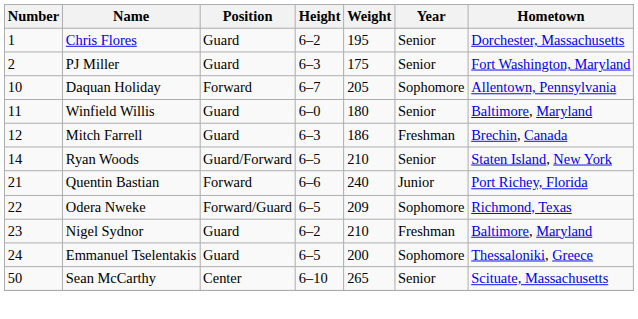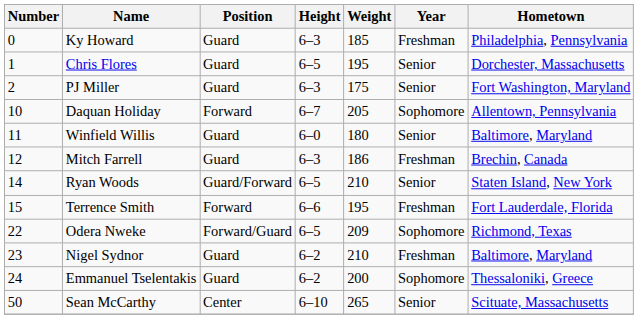 <table class="wikitable" style="font-size: 95%;">
 <tr>
 <th>Number</th>
 <th>Name</th>
 <th>Position</th>
 <th>Height</th>
 <th>Weight</th>
 <th>Year</th>
 <th>Hometown</th>
 </tr>
 <tr>
+<td>0</td>
+<td>Ky Howard</td>
+<td>Guard</td>
+<td>6–3</td>
+<td>185</td>
+<td>Freshman</td>
+<td><a href='#'>Philadelphia</a>, <a href='#'>Pennsylvania</a></td>
+</tr>
+<tr>
 <td>1</td>
 <td><a href='#'>Chris Flores</a></td>
 <td>Guard</td>
-<td>6–2</td>
+<td>6–5</td>
 <td>195</td>
 <td>Senior</td>
 <td><a href='#'>Dorchester, Massachusetts</a></td>
 </tr>
 <tr>
 <td>2</td>
 <td>PJ Miller</td>
 <td>Guard</td>
 <td>6–3</td>
 <td>175</td>
 <td>Senior</td>
 <td><a href='#'>Fort Washington, Maryland</a></td>
 </tr>
 <tr>
 <td>10</td>
 <td>Daquan Holiday</td>
 <td>Forward</td>
 <td>6–7</td>
 <td>205</td>
 <td>Sophomore</td>
 <td><a href='#'>Allentown, Pennsylvania</a></td>
 </tr>
 <tr>
 <td>11</td>
 <td>Winfield Willis</td>
 <td>Guard</td>
 <td>6–0</td>
 <td>180</td>
 <td>Senior</td>
 <td><a href='#'>Baltimore</a>, <a href='#'>Maryland</a></td>
 </tr>
 <tr>
 <td>12</td>
 <td>Mitch Farrell</td>
 <td>Guard</td>
 <td>6–3</td>
 <td>186</td>
 <td>Freshman</td>
 <td><a href='#'>Brechin</a>, <a href='#'>Canada</a></td>
 </tr>
 <tr>
 <td>14</td>
 <td>Ryan Woods</td>
 <td>Guard/Forward</td>
 <td>6–5</td>
 <td>210</td>
 <td>Senior</td>
 <td><a href='#'>Staten Island</a>, <a href='#'>New York</a></td>
 </tr>
 <tr>
-<td>21</td>
-<td>Quentin Bastian</td>
+<td>15</td>
+<td>Terrence Smith</td>
 <td>Forward</td>
 <td>6–6</td>
-<td>240</td>
-<td>Junior</td>
-<td><a href='#'>Port Richey, Florida</a></td>
+<td>195</td>
+<td>Freshman</td>
+<td><a href='#'>Fort Lauderdale, Florida</a></td>
 </tr>
 <tr>
 <td>22</td>
 <td>Odera Nweke</td>
 <td>Forward/Guard</td>
 <td>6–5</td>
 <td>209</td>
 <td>Sophomore</td>
 <td><a href='#'>Richmond, Texas</a></td>
 </tr>
 <tr>
 <td>23</td>
 <td>Nigel Sydnor</td>
 <td>Guard</td>
 <td>6–2</td>
 <td>210</td>
 <td>Freshman</td>
 <td><a href='#'>Baltimore</a>, <a href='#'>Maryland</a></td>
 </tr>
 <tr>
 <td>24</td>
 <td>Emmanuel Tselentakis</td>
 <td>Guard</td>
-<td>6–5</td>
+<td>6–2</td>
 <td>200</td>
 <td>Sophomore</td>
 <td><a href='#'>Thessaloniki</a>, <a href='#'>Greece</a></td>
 </tr>
 <tr>
 <td>50</td>
 <td>Sean McCarthy</td>
 <td>Center</td>
 <td>6–10</td>
 <td>265</td>
 <td>Senior</td>
 <td><a href='#'>Scituate, Massachusetts</a></td>
 </tr>
 <tr>
 </tr>
 </table>
